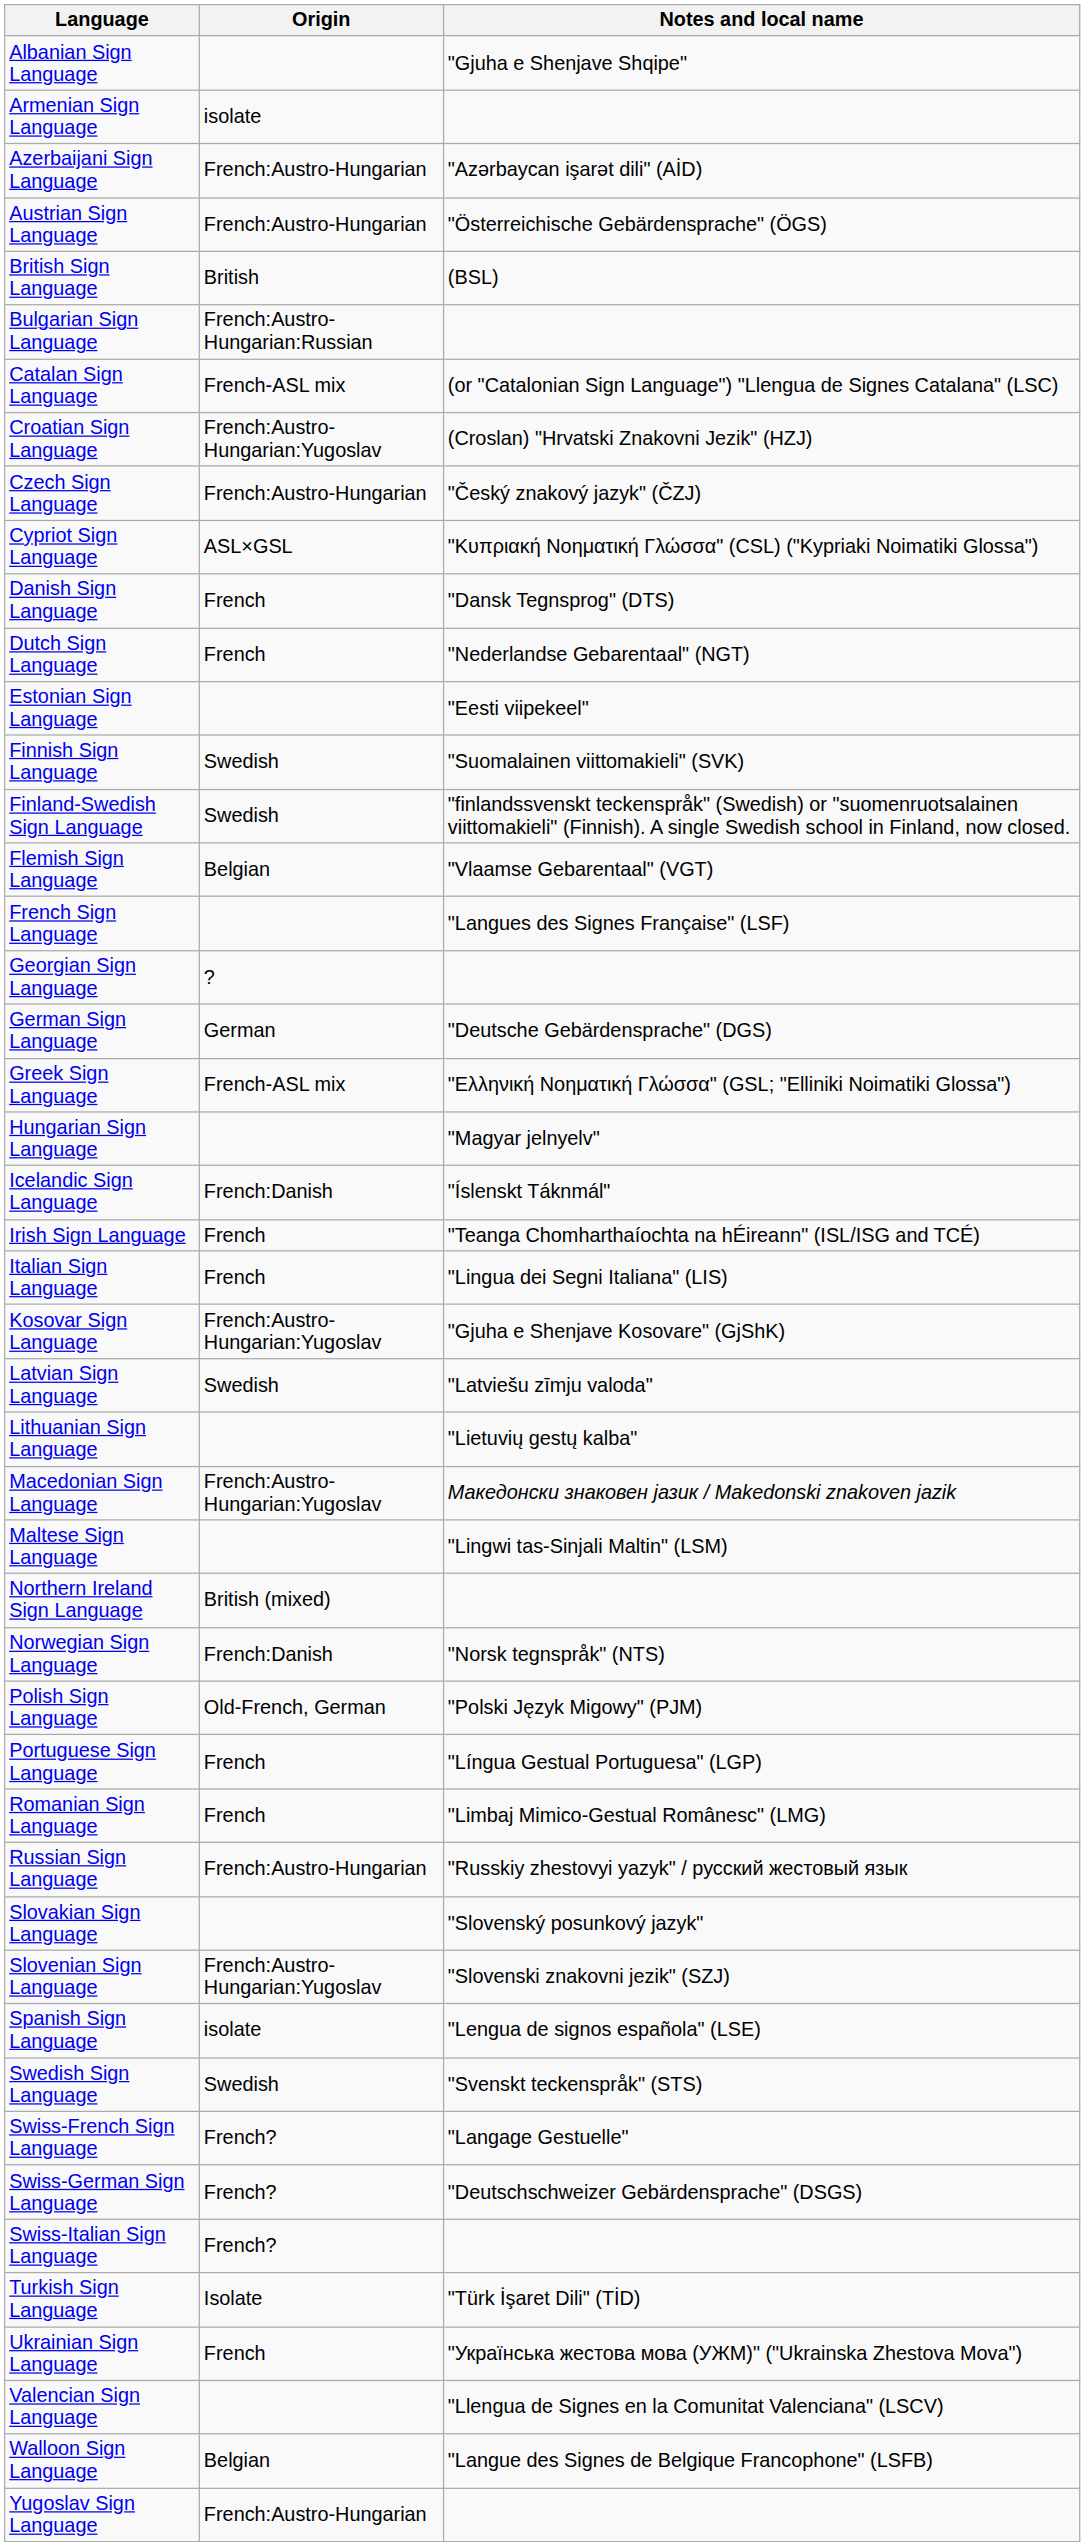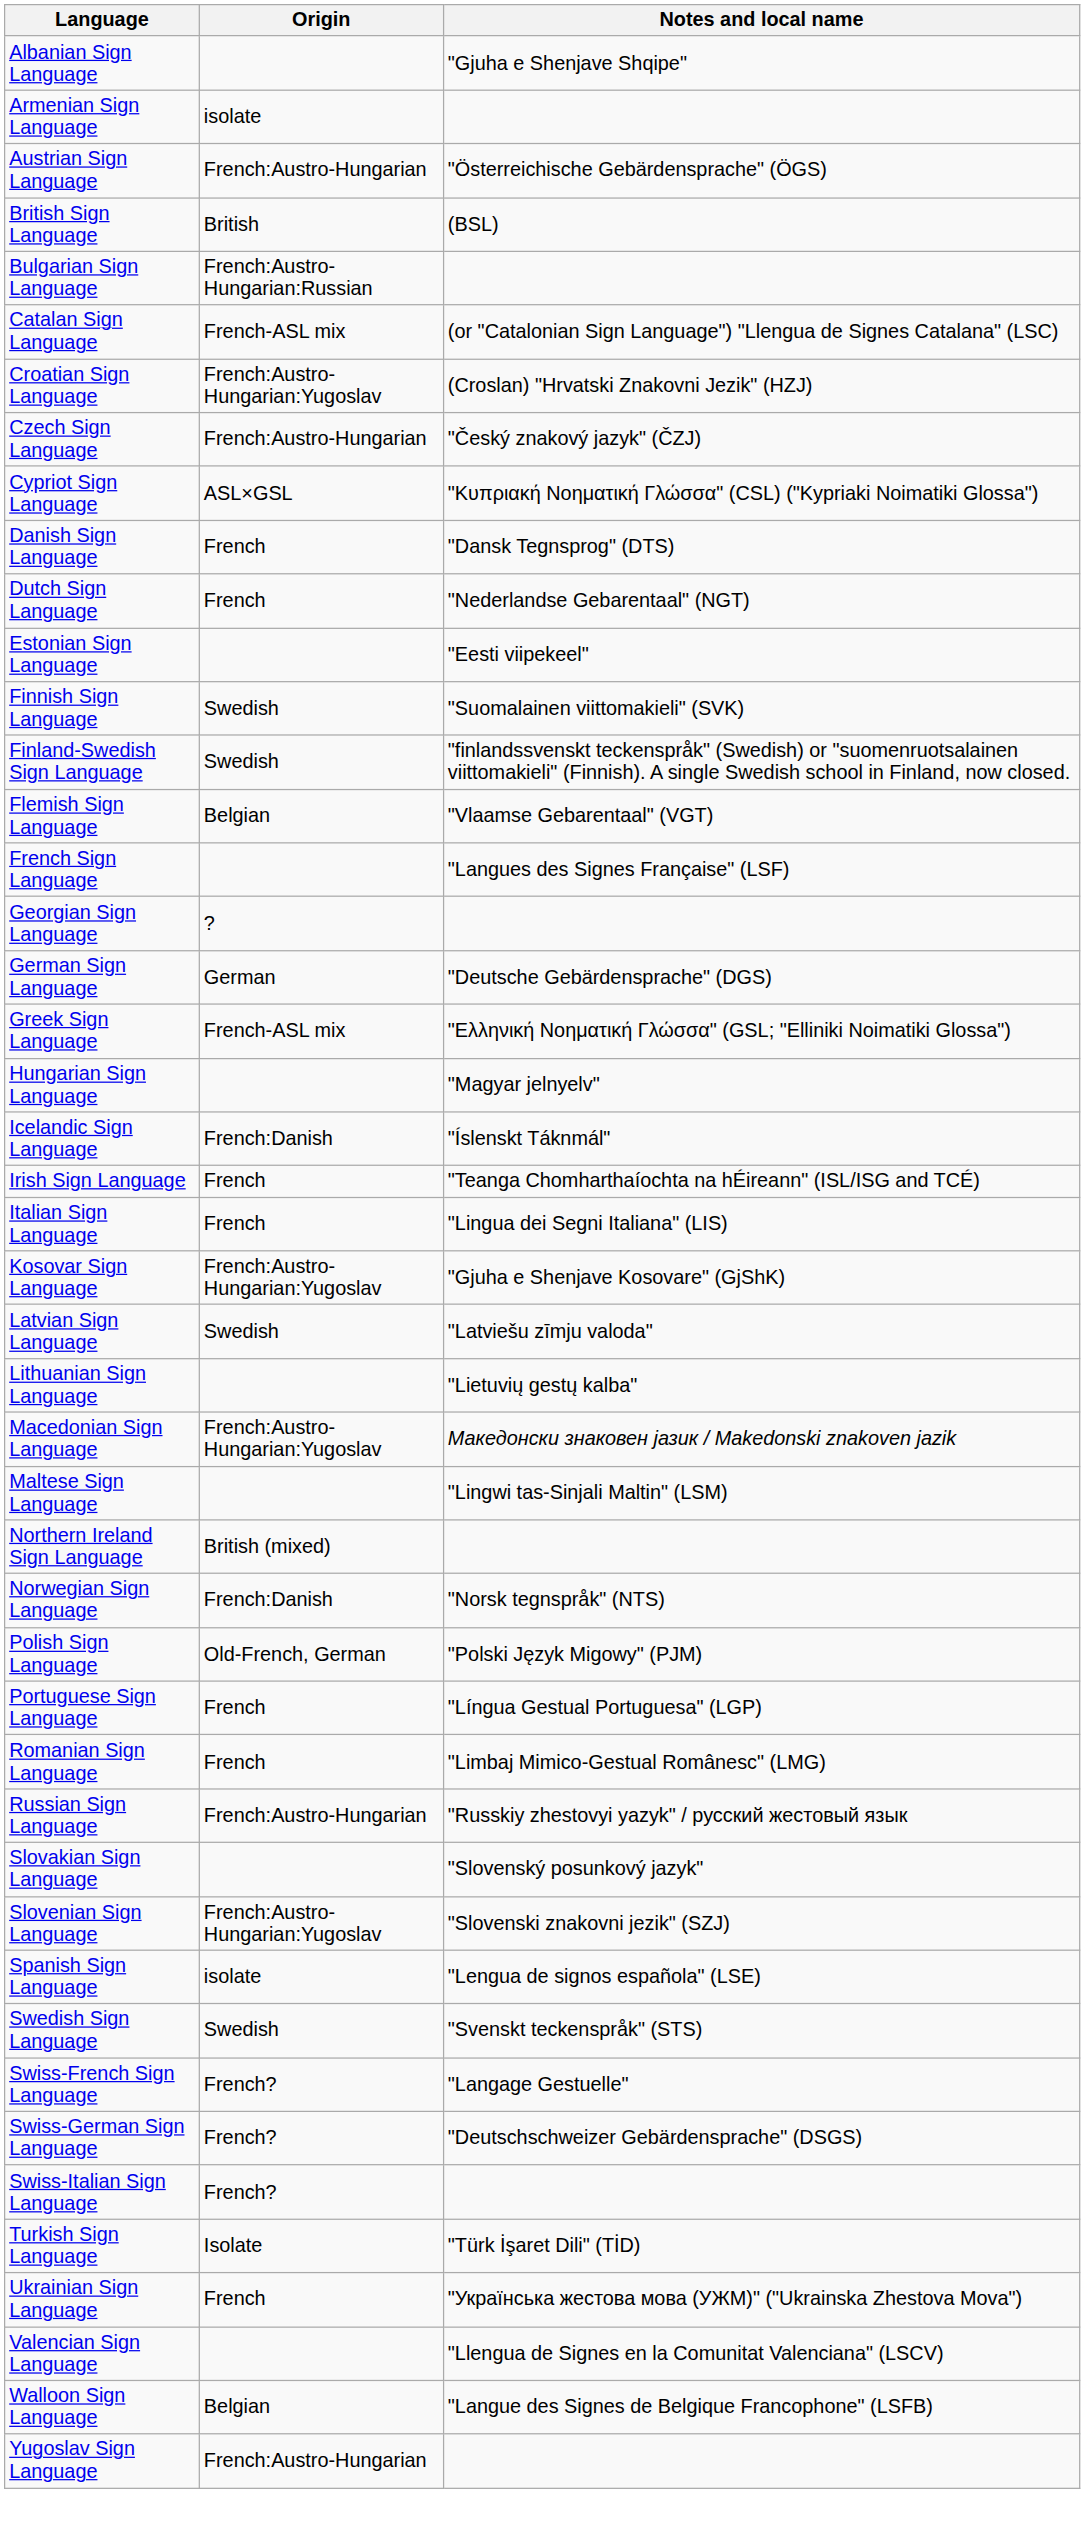 <table class=wikitable>
 <tr>
 <th>Language</th>
 <th>Origin</th>
 <th>Notes and local name</th>
 </tr>
 <tr>
 <td><a href='#'>Albanian Sign Language</a></td>
 <td></td>
 <td>"Gjuha e Shenjave Shqipe"</td>
 </tr>
 <tr>
 <td><a href='#'>Armenian Sign Language</a></td>
 <td>isolate</td>
 <td></td>
-</tr>
-<tr>
-<td><a href='#'>Azerbaijani Sign Language</a></td>
-<td>French:Austro-Hungarian</td>
-<td>"Azərbaycan işarət dili" (AİD)</td>
 </tr>
 <tr>
 <td><a href='#'>Austrian Sign Language</a></td>
 <td>French:Austro-Hungarian</td>
 <td>"Österreichische Gebärdensprache" (ÖGS)</td>
 </tr>
 <tr>
 <td><a href='#'>British Sign Language</a></td>
 <td>British</td>
 <td>(BSL)</td>
 </tr>
 <tr>
 <td><a href='#'>Bulgarian Sign Language</a></td>
 <td>French:Austro-Hungarian:Russian</td>
 <td></td>
 </tr>
 <tr>
 <td><a href='#'>Catalan Sign Language</a></td>
 <td>French-ASL mix</td>
 <td>(or "Catalonian Sign Language") "Llengua de Signes Catalana" (LSC)</td>
 </tr>
 <tr>
 <td><a href='#'>Croatian Sign Language</a></td>
 <td>French:Austro-Hungarian:Yugoslav</td>
 <td>(Croslan) "Hrvatski Znakovni Jezik" (HZJ)</td>
 </tr>
 <tr>
 <td><a href='#'>Czech Sign Language</a></td>
 <td>French:Austro-Hungarian</td>
 <td>"Český znakový jazyk" (ČZJ)</td>
 </tr>
 <tr>
 <td><a href='#'>Cypriot Sign Language</a></td>
 <td>ASL×GSL</td>
 <td>"Κυπριακή Νοηματική Γλώσσα" (CSL) ("Kypriaki Noimatiki Glossa")</td>
 </tr>
 <tr>
 <td><a href='#'>Danish Sign Language</a></td>
 <td>French</td>
 <td>"Dansk Tegnsprog" (DTS)</td>
 </tr>
 <tr>
 <td><a href='#'>Dutch Sign Language</a></td>
 <td>French</td>
 <td>"Nederlandse Gebarentaal" (NGT)</td>
 </tr>
 <tr>
 <td><a href='#'>Estonian Sign Language</a></td>
 <td></td>
 <td>"Eesti viipekeel"</td>
 </tr>
 <tr>
 <td><a href='#'>Finnish Sign Language</a></td>
 <td>Swedish</td>
 <td>"Suomalainen viittomakieli" (SVK)</td>
 </tr>
 <tr>
 <td><a href='#'>Finland-Swedish Sign Language</a></td>
 <td>Swedish</td>
 <td>"finlandssvenskt teckenspråk" (Swedish) or "suomenruotsalainen viittomakieli" (Finnish). A single Swedish school in Finland, now closed.</td>
 </tr>
 <tr>
 <td><a href='#'>Flemish Sign Language</a></td>
 <td>Belgian</td>
 <td>"Vlaamse Gebarentaal" (VGT)</td>
 </tr>
 <tr>
 <td><a href='#'>French Sign Language</a></td>
 <td></td>
 <td>"Langues des Signes Française" (LSF)</td>
 </tr>
 <tr>
 <td><a href='#'>Georgian Sign Language</a></td>
 <td>?</td>
 <td></td>
 </tr>
 <tr>
 <td><a href='#'>German Sign Language</a></td>
 <td>German</td>
 <td>"Deutsche Gebärdensprache" (DGS)</td>
 </tr>
 <tr>
 <td><a href='#'>Greek Sign Language</a></td>
 <td>French-ASL mix</td>
 <td>"Ελληνική Νοηματική Γλώσσα" (GSL; "Elliniki Noimatiki Glossa")</td>
 </tr>
 <tr>
 <td><a href='#'>Hungarian Sign Language</a></td>
 <td></td>
 <td>"Magyar jelnyelv"</td>
 </tr>
 <tr>
 <td><a href='#'>Icelandic Sign Language</a></td>
 <td>French:Danish</td>
 <td>"Íslenskt Táknmál"</td>
 </tr>
 <tr>
 <td><a href='#'>Irish Sign Language</a></td>
 <td>French</td>
 <td>"Teanga Chomharthaíochta na hÉireann" (ISL/ISG and TCÉ)</td>
 </tr>
 <tr>
 <td><a href='#'>Italian Sign Language</a></td>
 <td>French</td>
 <td>"Lingua dei Segni Italiana" (LIS)</td>
 </tr>
 <tr>
 <td><a href='#'>Kosovar Sign Language</a></td>
 <td>French:Austro-Hungarian:Yugoslav</td>
 <td>"Gjuha e Shenjave Kosovare" (GjShK)</td>
 </tr>
 <tr>
 <td><a href='#'>Latvian Sign Language</a></td>
 <td>Swedish</td>
 <td>"Latviešu zīmju valoda"</td>
 </tr>
 <tr>
 <td><a href='#'>Lithuanian Sign Language</a></td>
 <td></td>
 <td>"Lietuvių gestų kalba"</td>
 </tr>
 <tr>
 <td><a href='#'>Macedonian Sign Language</a></td>
 <td>French:Austro-Hungarian:Yugoslav</td>
 <td><em>Македонски знаковен јазик / Makedonski znakoven jazik</em></td>
 </tr>
 <tr>
 <td><a href='#'>Maltese Sign Language</a></td>
 <td></td>
 <td>"Lingwi tas-Sinjali Maltin" (LSM)</td>
 </tr>
 <tr>
 <td><a href='#'>Northern Ireland Sign Language</a></td>
 <td>British (mixed)</td>
 <td></td>
 </tr>
 <tr>
 <td><a href='#'>Norwegian Sign Language</a></td>
 <td>French:Danish</td>
 <td>"Norsk tegnspråk" (NTS)</td>
 </tr>
 <tr>
 <td><a href='#'>Polish Sign Language</a></td>
 <td>Old-French, German</td>
 <td>"Polski Język Migowy" (PJM)</td>
 </tr>
 <tr>
 <td><a href='#'>Portuguese Sign Language</a></td>
 <td>French</td>
 <td>"Língua Gestual Portuguesa" (LGP)</td>
 </tr>
 <tr>
 <td><a href='#'>Romanian Sign Language</a></td>
 <td>French</td>
 <td>"Limbaj Mimico-Gestual Românesc" (LMG)</td>
 </tr>
 <tr>
 <td><a href='#'>Russian Sign Language</a></td>
 <td>French:Austro-Hungarian</td>
 <td>"Russkiy zhestovyi yazyk" / русский жестовый язык</td>
 </tr>
 <tr>
 <td><a href='#'>Slovakian Sign Language</a></td>
 <td></td>
 <td>"Slovenský posunkový jazyk"</td>
 </tr>
 <tr>
 <td><a href='#'>Slovenian Sign Language</a></td>
 <td>French:Austro-Hungarian:Yugoslav</td>
 <td>"Slovenski znakovni jezik" (SZJ)</td>
 </tr>
 <tr>
 <td><a href='#'>Spanish Sign Language</a></td>
 <td>isolate</td>
 <td>"Lengua de signos española" (LSE)</td>
 </tr>
 <tr>
 <td><a href='#'>Swedish Sign Language</a></td>
 <td>Swedish</td>
 <td>"Svenskt teckenspråk" (STS)</td>
 </tr>
 <tr>
 <td><a href='#'>Swiss-French Sign Language</a></td>
 <td>French?</td>
 <td>"Langage Gestuelle"</td>
 </tr>
 <tr>
 <td><a href='#'>Swiss-German Sign Language</a></td>
 <td>French?</td>
 <td>"Deutschschweizer Gebärdensprache" (DSGS)</td>
 </tr>
 <tr>
 <td><a href='#'>Swiss-Italian Sign Language</a></td>
 <td>French?</td>
 <td></td>
 </tr>
 <tr>
 <td><a href='#'>Turkish Sign Language</a></td>
 <td>Isolate</td>
 <td>"Türk İşaret Dili" (TİD)</td>
 </tr>
 <tr>
 <td><a href='#'>Ukrainian Sign Language</a></td>
 <td>French</td>
 <td>"Українська жестова мова (УЖМ)" ("Ukrainska Zhestova Mova")</td>
 </tr>
 <tr>
 <td><a href='#'>Valencian Sign Language</a></td>
 <td></td>
 <td>"Llengua de Signes en la Comunitat Valenciana" (LSCV)</td>
 </tr>
 <tr>
 <td><a href='#'>Walloon Sign Language</a></td>
 <td>Belgian</td>
 <td>"Langue des Signes de Belgique Francophone" (LSFB)</td>
 </tr>
 <tr>
 <td><a href='#'>Yugoslav Sign Language</a></td>
 <td>French:Austro-Hungarian</td>
 <td></td>
 </tr>
 </table>
